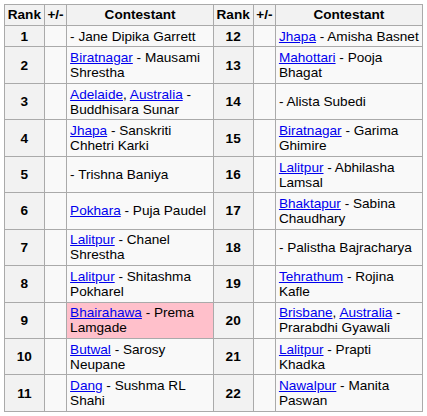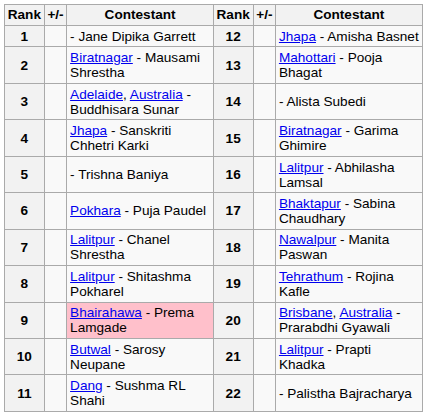 <table class="wikitable" style="font-size: 85%">
 <tr>
 <th>Rank</th>
 <th>+/-</th>
 <th width="140px">Contestant</th>
 <th>Rank</th>
 <th>+/-</th>
 <th width="140px">Contestant</th>
 </tr>
 <tr>
 <th>1</th>
 <td align=center></td>
 <td> - Jane Dipika Garrett</td>
 <th>12</th>
 <td align=center></td>
 <td> <a href='#'>Jhapa</a> - Amisha Basnet</td>
 </tr>
 <tr>
 <th>2</th>
 <td align=center></td>
 <td> <a href='#'>Biratnagar</a> - Mausami Shrestha</td>
 <th>13</th>
 <td align=center></td>
 <td> <a href='#'>Mahottari</a> - Pooja Bhagat</td>
 </tr>
 <tr>
 <th>3</th>
 <td align=center></td>
 <td> <a href='#'>Adelaide</a>, <a href='#'>Australia</a> - Buddhisara Sunar</td>
 <th>14</th>
 <td align=center></td>
 <td> - Alista Subedi</td>
 </tr>
 <tr>
 <th>4</th>
 <td align=center></td>
 <td> <a href='#'>Jhapa</a> - Sanskriti Chhetri Karki</td>
 <th>15</th>
 <td align=center></td>
 <td> <a href='#'>Biratnagar</a> - Garima Ghimire</td>
 </tr>
 <tr>
 <th>5</th>
 <td align=center></td>
 <td> - Trishna Baniya</td>
 <th>16</th>
 <td align=center></td>
 <td> <a href='#'>Lalitpur</a> - Abhilasha Lamsal</td>
 </tr>
 <tr>
 <th>6</th>
 <td align=center></td>
 <td> <a href='#'>Pokhara</a> - Puja Paudel</td>
 <th>17</th>
 <td align=center></td>
 <td> <a href='#'>Bhaktapur</a> - Sabina Chaudhary</td>
 </tr>
 <tr>
 <th>7</th>
 <td align=center></td>
 <td> <a href='#'>Lalitpur</a> - Chanel Shrestha</td>
 <th>18</th>
 <td align=center></td>
-<td> - Palistha Bajracharya</td>
+<td> <a href='#'>Nawalpur</a> - Manita Paswan</td>
 </tr>
 <tr>
 <th>8</th>
 <td align=center></td>
 <td> <a href='#'>Lalitpur</a> - Shitashma Pokharel</td>
 <th>19</th>
 <td align=center></td>
 <td> <a href='#'>Tehrathum</a> - Rojina Kafle</td>
 </tr>
 <tr>
 <th>9</th>
 <td align=center></td>
 <td style="background: pink;"> <a href='#'>Bhairahawa</a> - Prema Lamgade</td>
 <th>20</th>
 <td align=center></td>
 <td> <a href='#'>Brisbane</a>, <a href='#'>Australia</a> - Prarabdhi Gyawali</td>
 </tr>
 <tr>
 <th>10</th>
 <td align=center></td>
 <td> <a href='#'>Butwal</a> - Sarosy Neupane</td>
 <th>21</th>
 <td align=center></td>
 <td> <a href='#'>Lalitpur</a> - Prapti Khadka</td>
 </tr>
 <tr>
 <th>11</th>
 <td align=center></td>
 <td> <a href='#'>Dang</a> - Sushma RL Shahi</td>
 <th>22</th>
 <td align=center></td>
-<td> <a href='#'>Nawalpur</a> - Manita Paswan</td>
+<td> - Palistha Bajracharya</td>
 </tr>
 </table>
